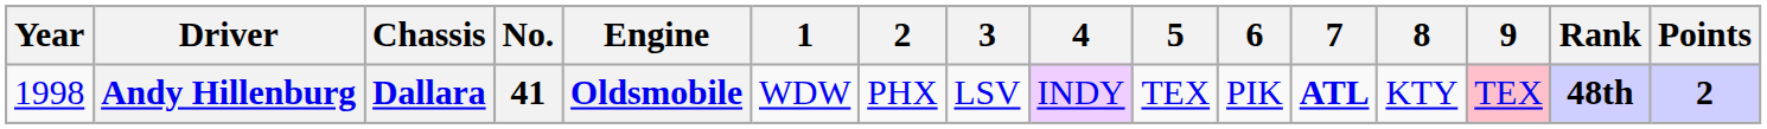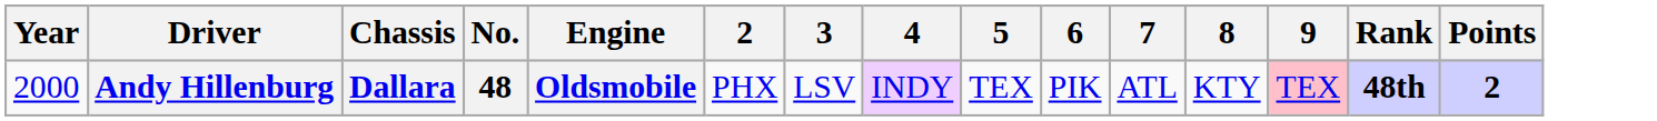 <table class="wikitable" style="text-align:center; font-size:90%">
 <tr>
 <th>Year</th>
 <th>Driver</th>
 <th>Chassis</th>
 <th>No.</th>
 <th>Engine</th>
-<th>1</th>
 <th>2</th>
 <th>3</th>
 <th>4</th>
 <th>5</th>
 <th>6</th>
 <th>7</th>
 <th>8</th>
 <th>9</th>
 <th>Rank</th>
 <th>Points</th>
 </tr>
 <tr>
-<td rowspan=1><a href='#'>1998</a></td>
+<td rowspan=1><a href='#'>2000</a></td>
 <th><a href='#'>Andy Hillenburg</a></th>
 <th><a href='#'>Dallara</a></th>
-<th>41</th>
+<th>48</th>
 <th rowspan=1><a href='#'>Oldsmobile</a></th>
-<td><a href='#'>WDW</a></td>
 <td><a href='#'>PHX</a></td>
 <td><a href='#'>LSV</a></td>
 <td style="background:#EFCFFF;"><a href='#'>INDY</a><br></td>
 <td><a href='#'>TEX</a></td>
 <td><a href='#'>PIK</a></td>
-<td><strong><a href='#'>ATL</a></strong></td>
+<td><a href='#'>ATL</a></td>
 <td><a href='#'>KTY</a></td>
 <td style="background: pink;"><a href='#'>TEX</a></td>
 <th rowspan=1 style="background:#CFCFFF;">48th</th>
 <th rowspan=1 style="background:#CFCFFF;">2</th>
 </tr>
 </table>
